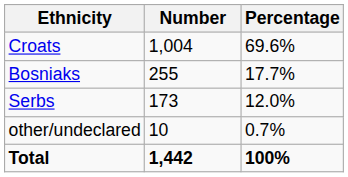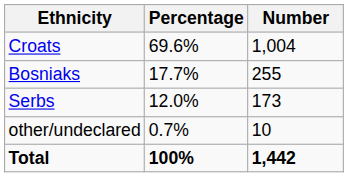 <table class="wikitable">
 <tr>
 <th width="100px">Ethnicity</th>
+<th width="80px">Percentage</th>
 <th width="80px">Number</th>
-<th width="80px">Percentage</th>
 </tr>
 <tr>
 <td><a href='#'>Croats</a></td>
+<td>69.6%</td>
 <td>1,004</td>
-<td>69.6%</td>
 </tr>
 <tr>
 <td><a href='#'>Bosniaks</a></td>
+<td>17.7%</td>
 <td>255</td>
-<td>17.7%</td>
 </tr>
 <tr>
 <td><a href='#'>Serbs</a></td>
+<td>12.0%</td>
 <td>173</td>
-<td>12.0%</td>
 </tr>
 <tr>
 <td>other/undeclared</td>
+<td>0.7%</td>
 <td>10</td>
-<td>0.7%</td>
 </tr>
 <tr>
 <td><strong>Total</strong></td>
+<td><strong>100%</strong></td>
 <td><strong>1,442</strong></td>
-<td><strong>100%</strong></td>
 </tr>
 </table>
